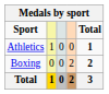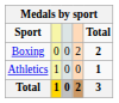 <table class="wikitable" style=font-size:85%;float:center;text-align:center>
 <tr style="background:#efefef;">
 <th colspan=5><strong>Medals by sport</strong></th>
 </tr>
 <tr align=center>
 <td><strong>Sport</strong></td>
 <td bgcolor=#f7f6a8></td>
 <td bgcolor=#dce5e5></td>
 <td bgcolor=#ffdab9></td>
 <td><strong>Total</strong></td>
 </tr>
 <tr align=center>
+<td><a href='#'>Boxing</a></td>
+<td style="background:#F7F6A8;">0</td>
+<td style="background:#DCE5E5;">0</td>
+<td style="background:#FFDAB9;">2</td>
+<td><strong>2</strong></td>
+</tr>
+<tr align=center>
 <td><a href='#'>Athletics</a></td>
 <td style="background:#F7F6A8;">1</td>
 <td style="background:#DCE5E5;">0</td>
 <td style="background:#FFDAB9;">0</td>
 <td><strong>1</strong></td>
-</tr>
-<tr align=center>
-<td><a href='#'>Boxing</a></td>
-<td style="background:#F7F6A8;">0</td>
-<td style="background:#DCE5E5;">0</td>
-<td style="background:#FFDAB9;">2</td>
-<td><strong>2</strong></td>
 </tr>
 <tr align=center>
 <th><strong>Total</strong></th>
 <th style="background:gold;"><strong>1</strong></th>
 <th style="background:silver;"><strong>0</strong></th>
 <th style="background:#c96;"><strong>2</strong></th>
 <th><strong>3</strong></th>
 </tr>
 </table>
